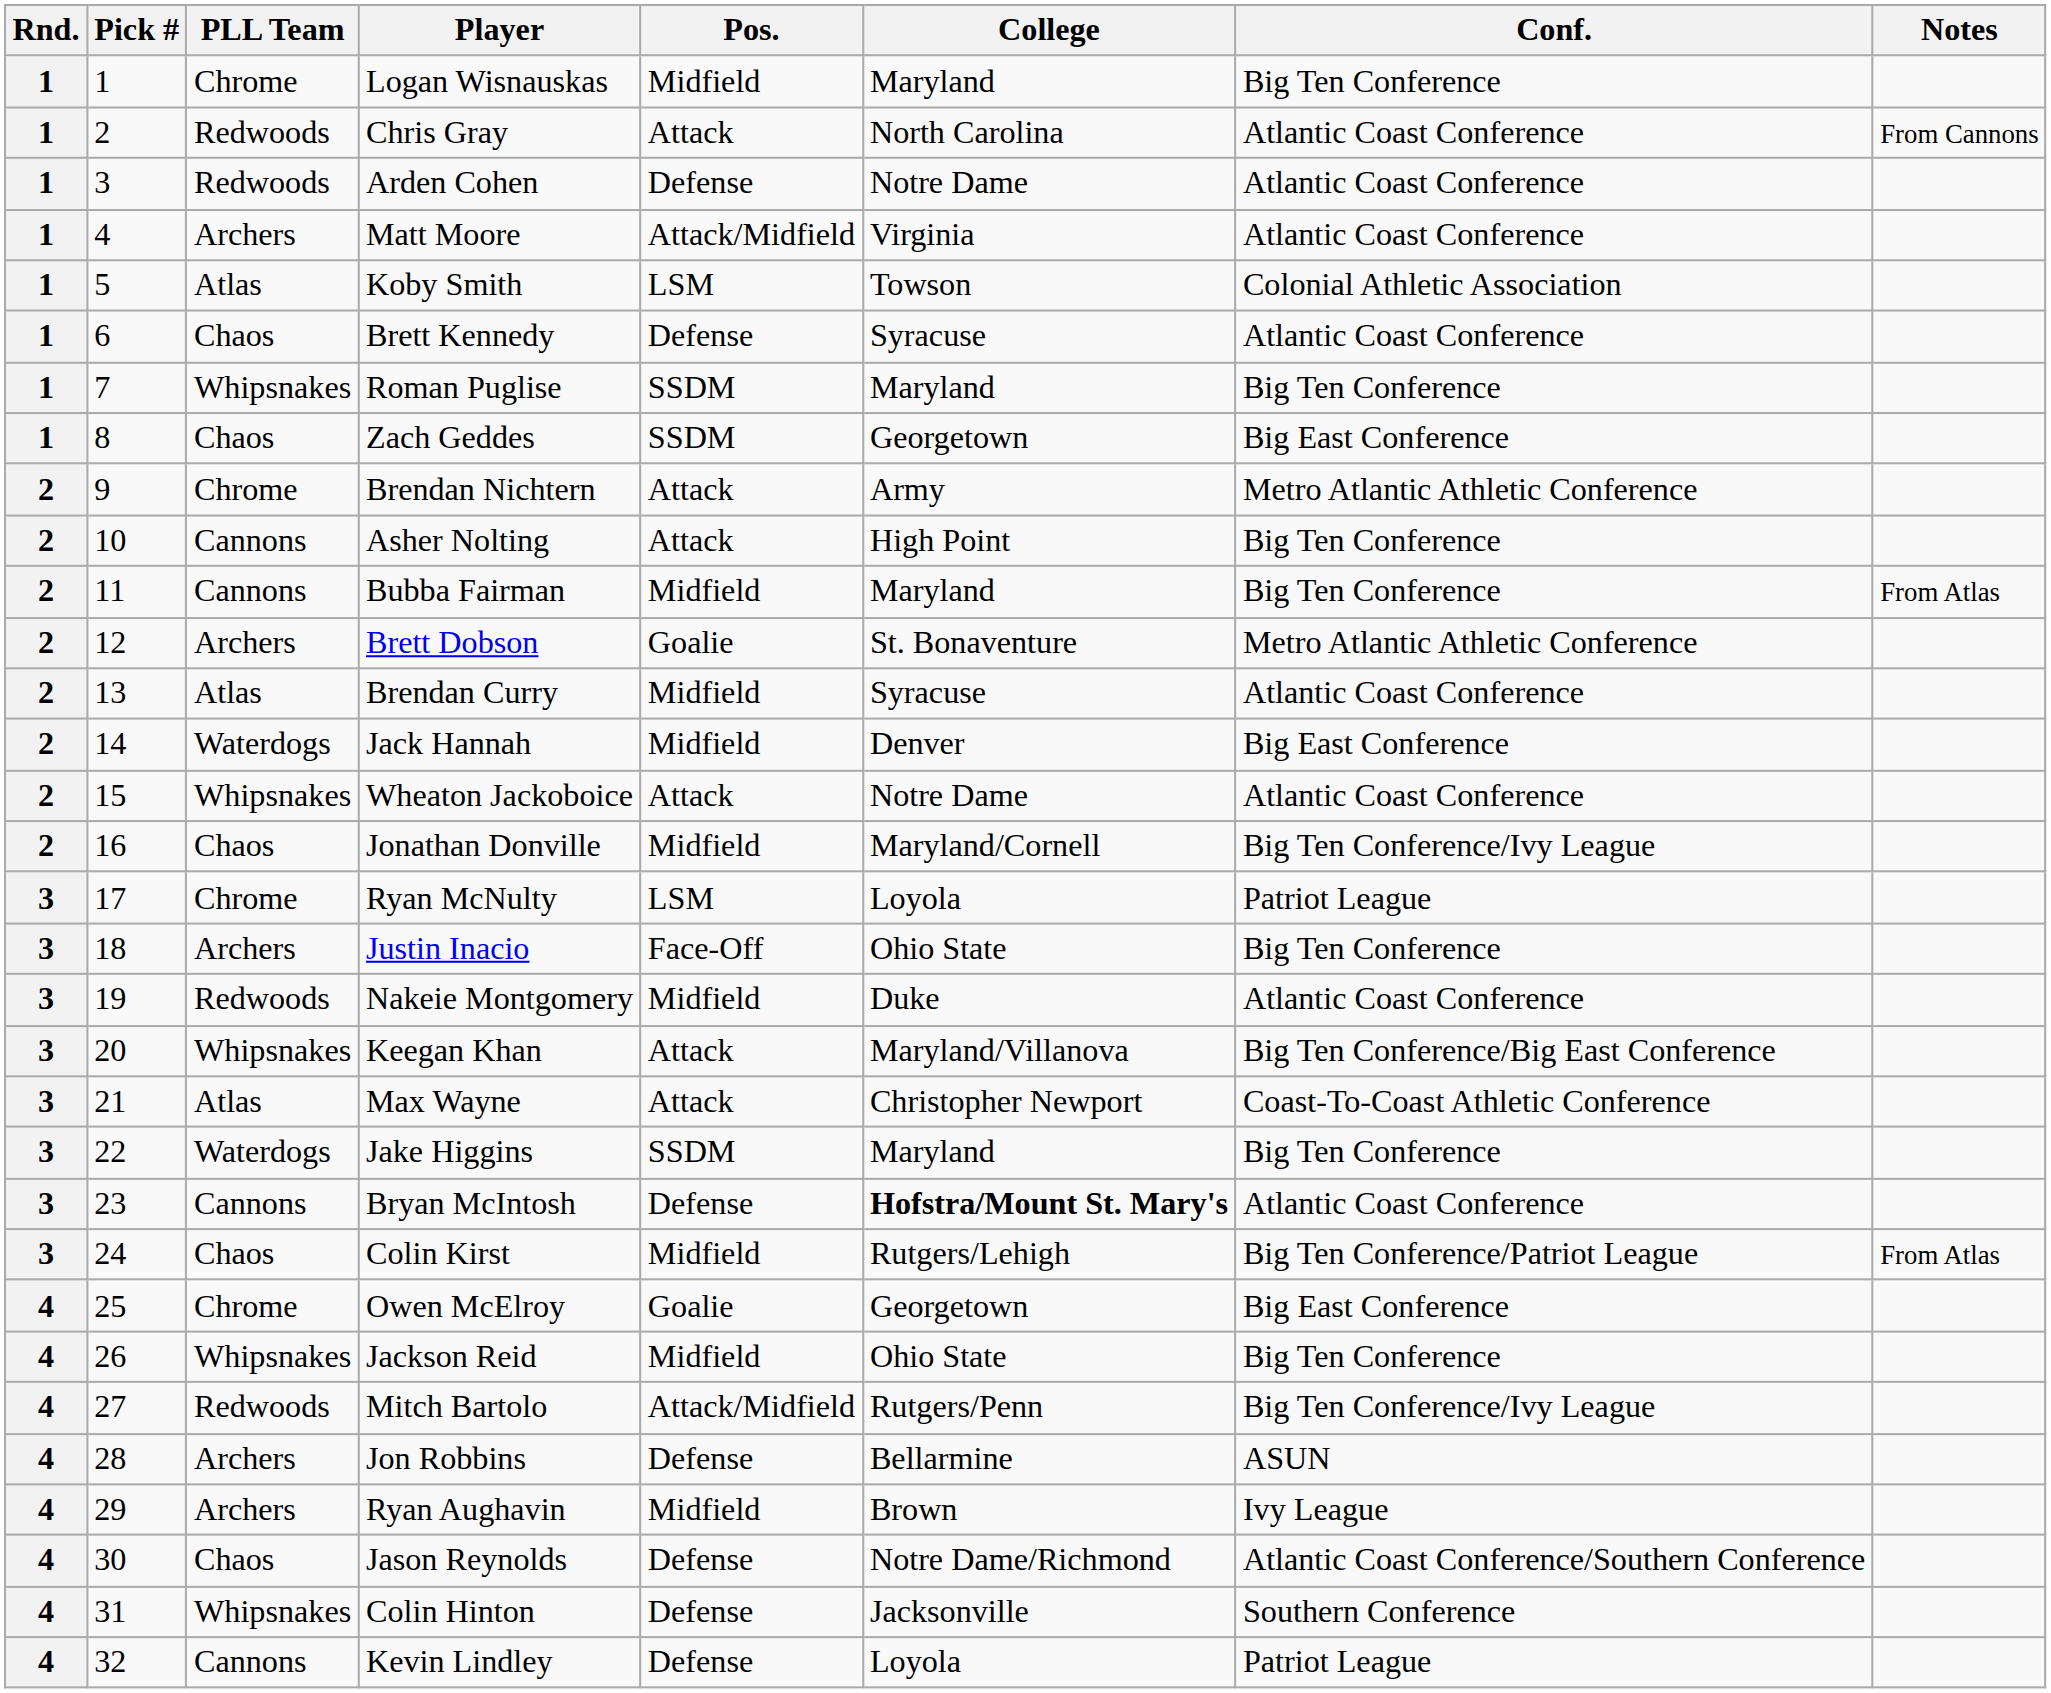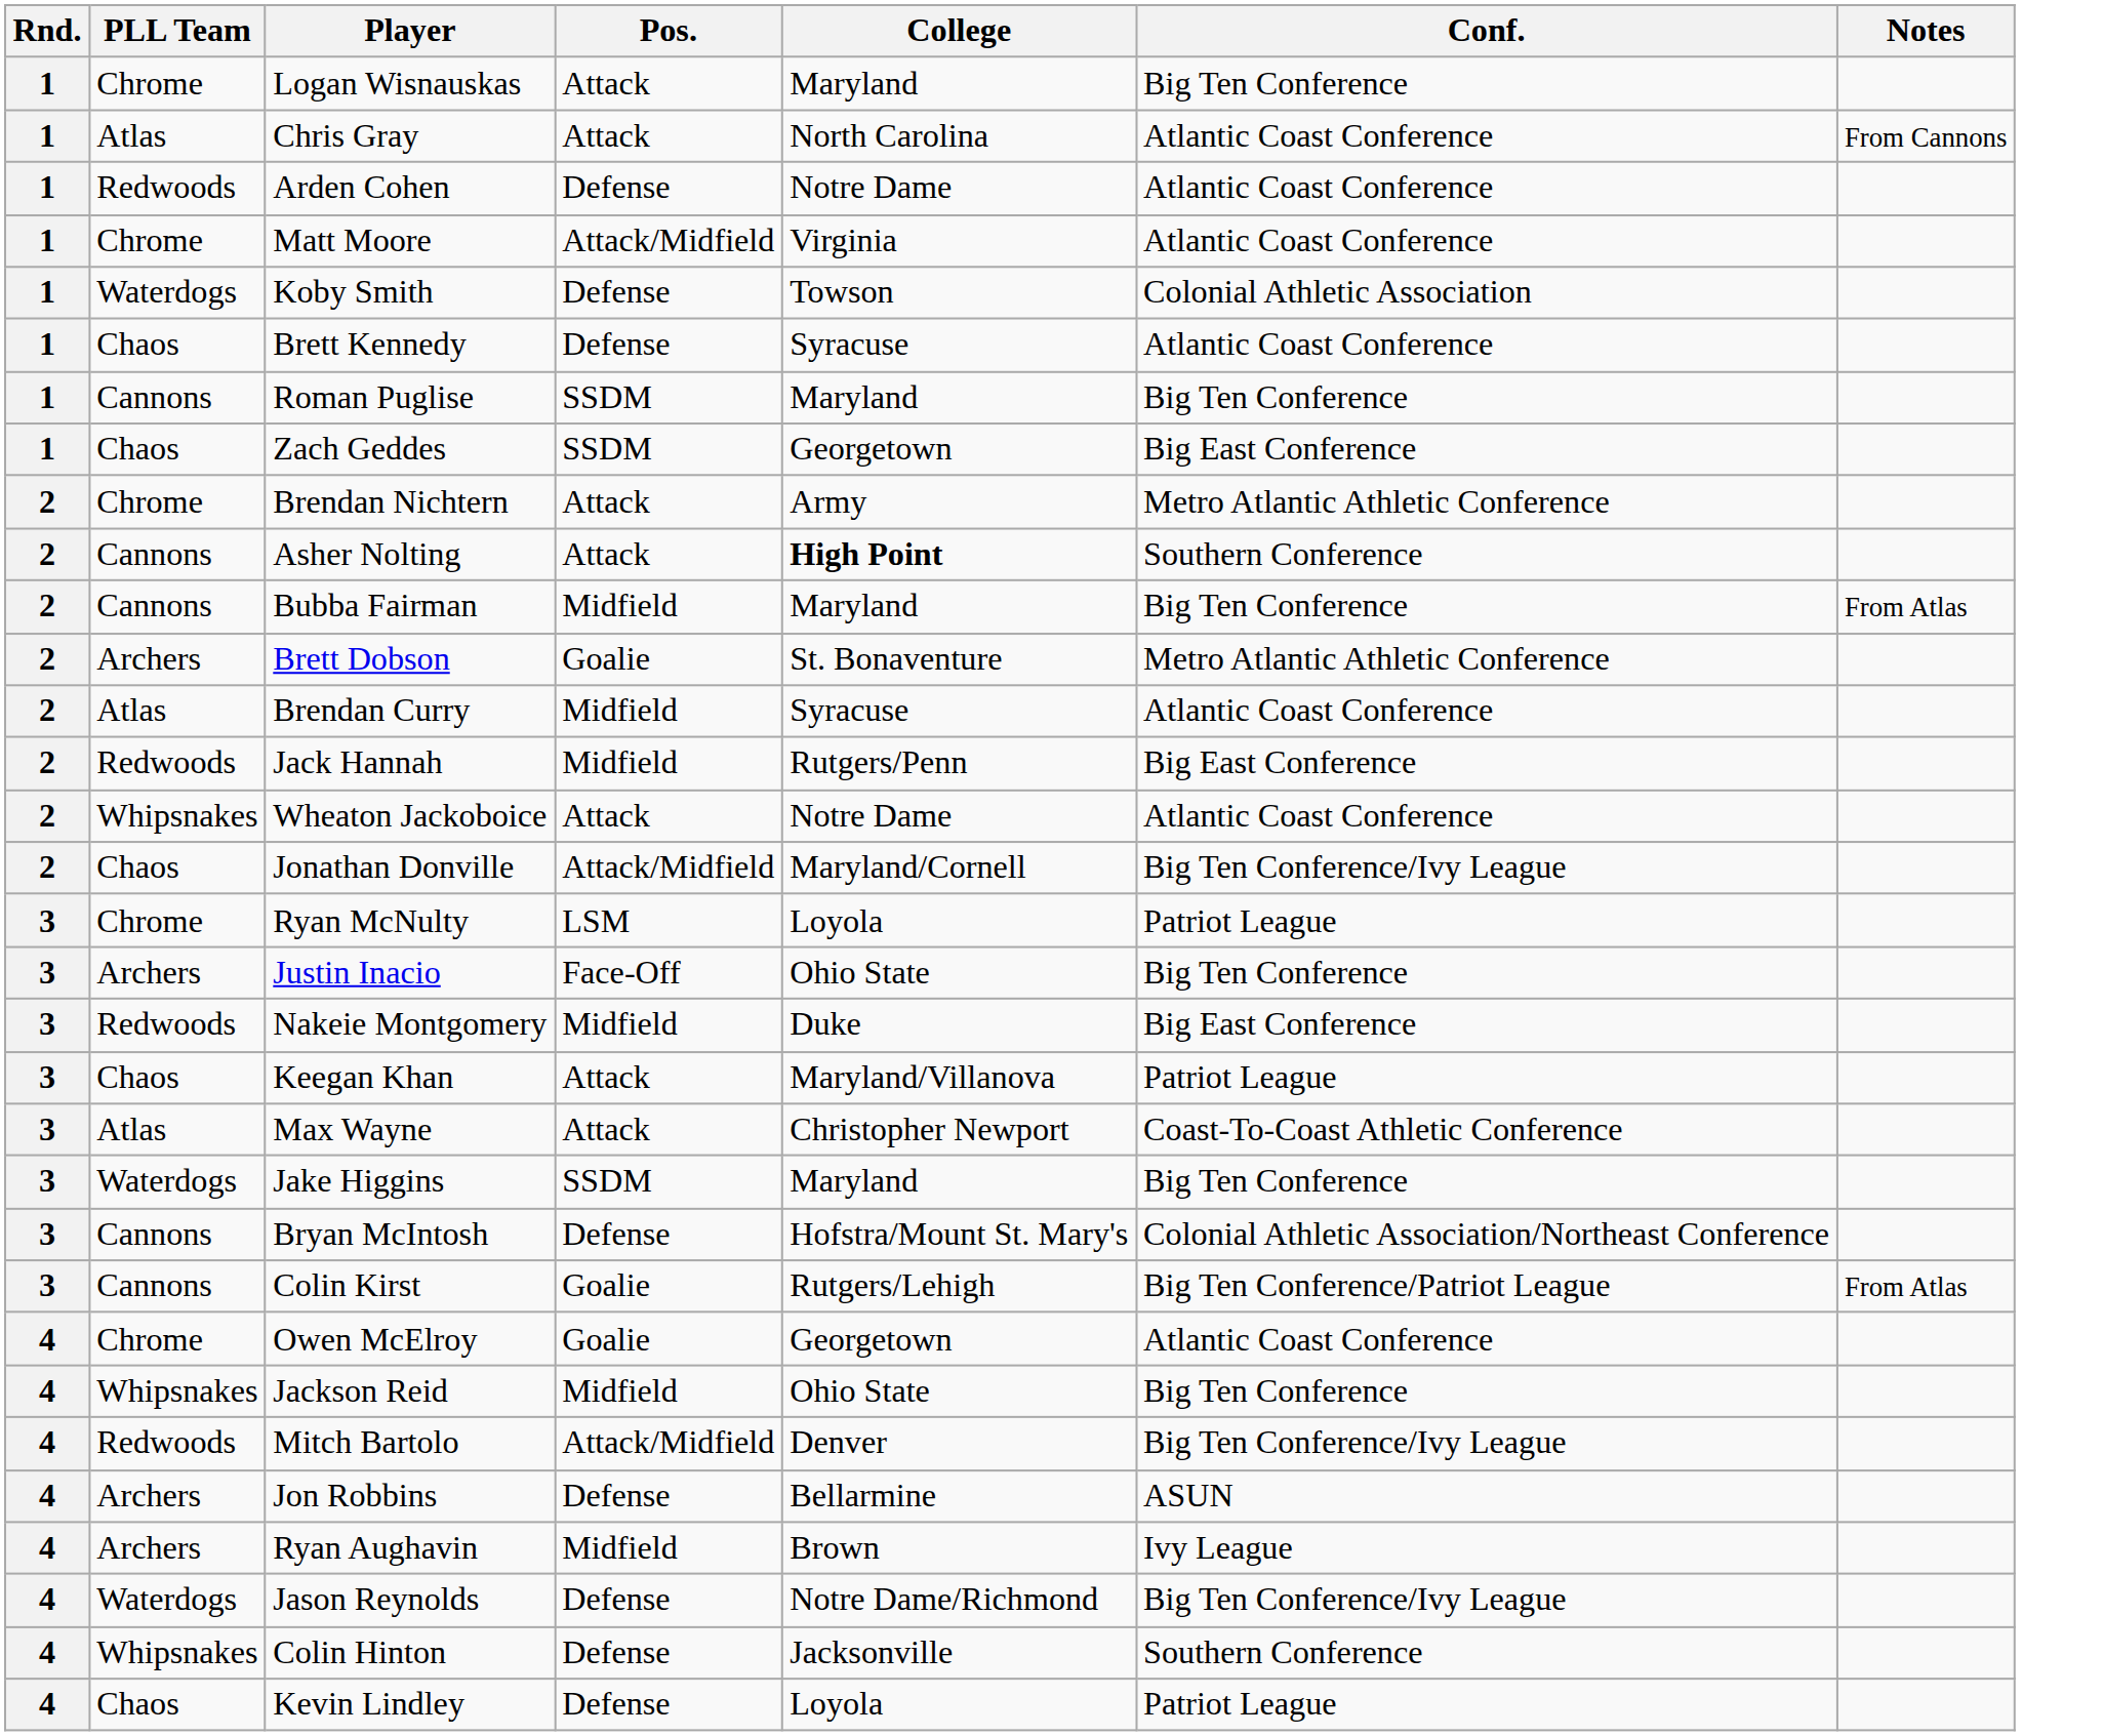 <table class="wikitable">
 <tr>
 <th>Rnd.</th>
-<th>Pick #</th>
 <th>PLL Team</th>
 <th>Player</th>
 <th>Pos.</th>
 <th>College</th>
 <th>Conf.</th>
 <th>Notes</th>
 </tr>
 <tr>
 <th>1</th>
-<td>1</td>
 <td>Chrome</td>
 <td>Logan Wisnauskas</td>
-<td>Midfield</td>
+<td>Attack</td>
 <td>Maryland</td>
 <td>Big Ten Conference</td>
 <td></td>
 </tr>
 <tr>
 <th>1</th>
-<td>2</td>
-<td>Redwoods</td>
+<td>Atlas</td>
 <td>Chris Gray</td>
 <td>Attack</td>
 <td>North Carolina</td>
 <td>Atlantic Coast Conference</td>
 <td><small>From Cannons</small></td>
 </tr>
 <tr>
 <th>1</th>
-<td>3</td>
 <td>Redwoods</td>
 <td>Arden Cohen</td>
 <td>Defense</td>
 <td>Notre Dame</td>
 <td>Atlantic Coast Conference</td>
 <td></td>
 </tr>
 <tr>
 <th>1</th>
-<td>4</td>
-<td>Archers</td>
+<td>Chrome</td>
 <td>Matt Moore</td>
 <td>Attack/Midfield</td>
 <td>Virginia</td>
 <td>Atlantic Coast Conference</td>
 <td></td>
 </tr>
 <tr>
 <th>1</th>
-<td>5</td>
-<td>Atlas</td>
+<td>Waterdogs</td>
 <td>Koby Smith</td>
-<td>LSM</td>
+<td>Defense</td>
 <td>Towson</td>
 <td>Colonial Athletic Association</td>
 <td></td>
 </tr>
 <tr>
 <th>1</th>
-<td>6</td>
 <td>Chaos</td>
 <td>Brett Kennedy</td>
 <td>Defense</td>
 <td>Syracuse</td>
 <td>Atlantic Coast Conference</td>
 <td></td>
 </tr>
 <tr>
 <th>1</th>
-<td>7</td>
-<td>Whipsnakes</td>
+<td>Cannons</td>
 <td>Roman Puglise</td>
 <td>SSDM</td>
 <td>Maryland</td>
 <td>Big Ten Conference</td>
 <td></td>
 </tr>
 <tr>
 <th>1</th>
-<td>8</td>
 <td>Chaos</td>
 <td>Zach Geddes</td>
 <td>SSDM</td>
 <td>Georgetown</td>
 <td>Big East Conference</td>
 <td></td>
 </tr>
 <tr>
 <th>2</th>
-<td>9</td>
 <td>Chrome</td>
 <td>Brendan Nichtern</td>
 <td>Attack</td>
 <td>Army</td>
 <td>Metro Atlantic Athletic Conference</td>
 <td></td>
 </tr>
 <tr>
 <th>2</th>
-<td>10</td>
 <td>Cannons</td>
 <td>Asher Nolting</td>
 <td>Attack</td>
-<td>High Point</td>
-<td>Big Ten Conference</td>
+<td><strong>High Point</strong></td>
+<td>Southern Conference</td>
 <td></td>
 </tr>
 <tr>
 <th>2</th>
-<td>11</td>
 <td>Cannons</td>
 <td>Bubba Fairman</td>
 <td>Midfield</td>
 <td>Maryland</td>
 <td>Big Ten Conference</td>
 <td><small>From Atlas</small></td>
 </tr>
 <tr>
 <th>2</th>
-<td>12</td>
 <td>Archers</td>
 <td><a href='#'>Brett Dobson</a></td>
 <td>Goalie</td>
 <td>St. Bonaventure</td>
 <td>Metro Atlantic Athletic Conference</td>
 <td></td>
 </tr>
 <tr>
 <th>2</th>
-<td>13</td>
 <td>Atlas</td>
 <td>Brendan Curry</td>
 <td>Midfield</td>
 <td>Syracuse</td>
 <td>Atlantic Coast Conference</td>
 <td></td>
 </tr>
 <tr>
 <th>2</th>
-<td>14</td>
-<td>Waterdogs</td>
+<td>Redwoods</td>
 <td>Jack Hannah</td>
 <td>Midfield</td>
-<td>Denver</td>
+<td>Rutgers/Penn</td>
 <td>Big East Conference</td>
 <td></td>
 </tr>
 <tr>
 <th>2</th>
-<td>15</td>
 <td>Whipsnakes</td>
 <td>Wheaton Jackoboice</td>
 <td>Attack</td>
 <td>Notre Dame</td>
 <td>Atlantic Coast Conference</td>
 <td></td>
 </tr>
 <tr>
 <th>2</th>
-<td>16</td>
 <td>Chaos</td>
 <td>Jonathan Donville</td>
-<td>Midfield</td>
+<td>Attack/Midfield</td>
 <td>Maryland/Cornell</td>
 <td>Big Ten Conference/Ivy League</td>
 <td></td>
 </tr>
 <tr>
 <th>3</th>
-<td>17</td>
 <td>Chrome</td>
 <td>Ryan McNulty</td>
 <td>LSM</td>
 <td>Loyola</td>
 <td>Patriot League</td>
 <td></td>
 </tr>
 <tr>
 <th>3</th>
-<td>18</td>
 <td>Archers</td>
 <td><a href='#'>Justin Inacio</a></td>
 <td>Face-Off</td>
 <td>Ohio State</td>
 <td>Big Ten Conference</td>
 <td></td>
 </tr>
 <tr>
 <th>3</th>
-<td>19</td>
 <td>Redwoods</td>
 <td>Nakeie Montgomery</td>
 <td>Midfield</td>
 <td>Duke</td>
-<td>Atlantic Coast Conference</td>
+<td>Big East Conference</td>
 <td></td>
 </tr>
 <tr>
 <th>3</th>
-<td>20</td>
-<td>Whipsnakes</td>
+<td>Chaos</td>
 <td>Keegan Khan</td>
 <td>Attack</td>
 <td>Maryland/Villanova</td>
-<td>Big Ten Conference/Big East Conference</td>
+<td>Patriot League</td>
 <td></td>
 </tr>
 <tr>
 <th>3</th>
-<td>21</td>
 <td>Atlas</td>
 <td>Max Wayne</td>
 <td>Attack</td>
 <td>Christopher Newport</td>
 <td>Coast-To-Coast Athletic Conference</td>
 <td></td>
 </tr>
 <tr>
 <th>3</th>
-<td>22</td>
 <td>Waterdogs</td>
 <td>Jake Higgins</td>
 <td>SSDM</td>
 <td>Maryland</td>
 <td>Big Ten Conference</td>
 <td></td>
 </tr>
 <tr>
 <th>3</th>
-<td>23</td>
 <td>Cannons</td>
 <td>Bryan McIntosh</td>
 <td>Defense</td>
-<td><strong>Hofstra/Mount St. Mary's</strong></td>
-<td>Atlantic Coast Conference</td>
+<td>Hofstra/Mount St. Mary's</td>
+<td>Colonial Athletic Association/Northeast Conference</td>
 <td></td>
 </tr>
 <tr>
 <th>3</th>
-<td>24</td>
-<td>Chaos</td>
+<td>Cannons</td>
 <td>Colin Kirst</td>
-<td>Midfield</td>
+<td>Goalie</td>
 <td>Rutgers/Lehigh</td>
 <td>Big Ten Conference/Patriot League</td>
 <td><small>From Atlas</small></td>
 </tr>
 <tr>
 <th>4</th>
-<td>25</td>
 <td>Chrome</td>
 <td>Owen McElroy</td>
 <td>Goalie</td>
 <td>Georgetown</td>
-<td>Big East Conference</td>
+<td>Atlantic Coast Conference</td>
 <td></td>
 </tr>
 <tr>
 <th>4</th>
-<td>26</td>
 <td>Whipsnakes</td>
 <td>Jackson Reid</td>
 <td>Midfield</td>
 <td>Ohio State</td>
 <td>Big Ten Conference</td>
 <td></td>
 </tr>
 <tr>
 <th>4</th>
-<td>27</td>
 <td>Redwoods</td>
 <td>Mitch Bartolo</td>
 <td>Attack/Midfield</td>
-<td>Rutgers/Penn</td>
+<td>Denver</td>
 <td>Big Ten Conference/Ivy League</td>
 <td></td>
 </tr>
 <tr>
 <th>4</th>
-<td>28</td>
 <td>Archers</td>
 <td>Jon Robbins</td>
 <td>Defense</td>
 <td>Bellarmine</td>
 <td>ASUN</td>
 <td></td>
 </tr>
 <tr>
 <th>4</th>
-<td>29</td>
 <td>Archers</td>
 <td>Ryan Aughavin</td>
 <td>Midfield</td>
 <td>Brown</td>
 <td>Ivy League</td>
 <td></td>
 </tr>
 <tr>
 <th>4</th>
-<td>30</td>
-<td>Chaos</td>
+<td>Waterdogs</td>
 <td>Jason Reynolds</td>
 <td>Defense</td>
 <td>Notre Dame/Richmond</td>
-<td>Atlantic Coast Conference/Southern Conference</td>
+<td>Big Ten Conference/Ivy League</td>
 <td></td>
 </tr>
 <tr>
 <th>4</th>
-<td>31</td>
 <td>Whipsnakes</td>
 <td>Colin Hinton</td>
 <td>Defense</td>
 <td>Jacksonville</td>
 <td>Southern Conference</td>
 <td></td>
 </tr>
 <tr>
 <th>4</th>
-<td>32</td>
-<td>Cannons</td>
+<td>Chaos</td>
 <td>Kevin Lindley</td>
 <td>Defense</td>
 <td>Loyola</td>
 <td>Patriot League</td>
 <td></td>
 </tr>
 </table>
